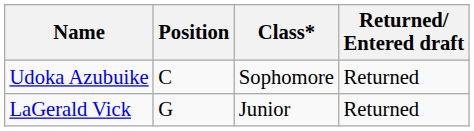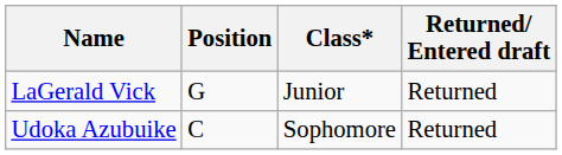 <table class="wikitable">
 <tr>
 <th>Name</th>
 <th>Position</th>
 <th>Class*</th>
 <th>Returned/<br>Entered draft</th>
 </tr>
 <tr>
+<td><a href='#'>LaGerald Vick</a></td>
+<td>G</td>
+<td>Junior</td>
+<td>Returned</td>
+</tr>
+<tr>
 <td> <a href='#'>Udoka Azubuike</a></td>
 <td>C</td>
 <td>Sophomore</td>
 <td>Returned</td>
 </tr>
-<tr>
-<td><a href='#'>LaGerald Vick</a></td>
-<td>G</td>
-<td>Junior</td>
-<td>Returned</td>
-</tr>
 </table>
